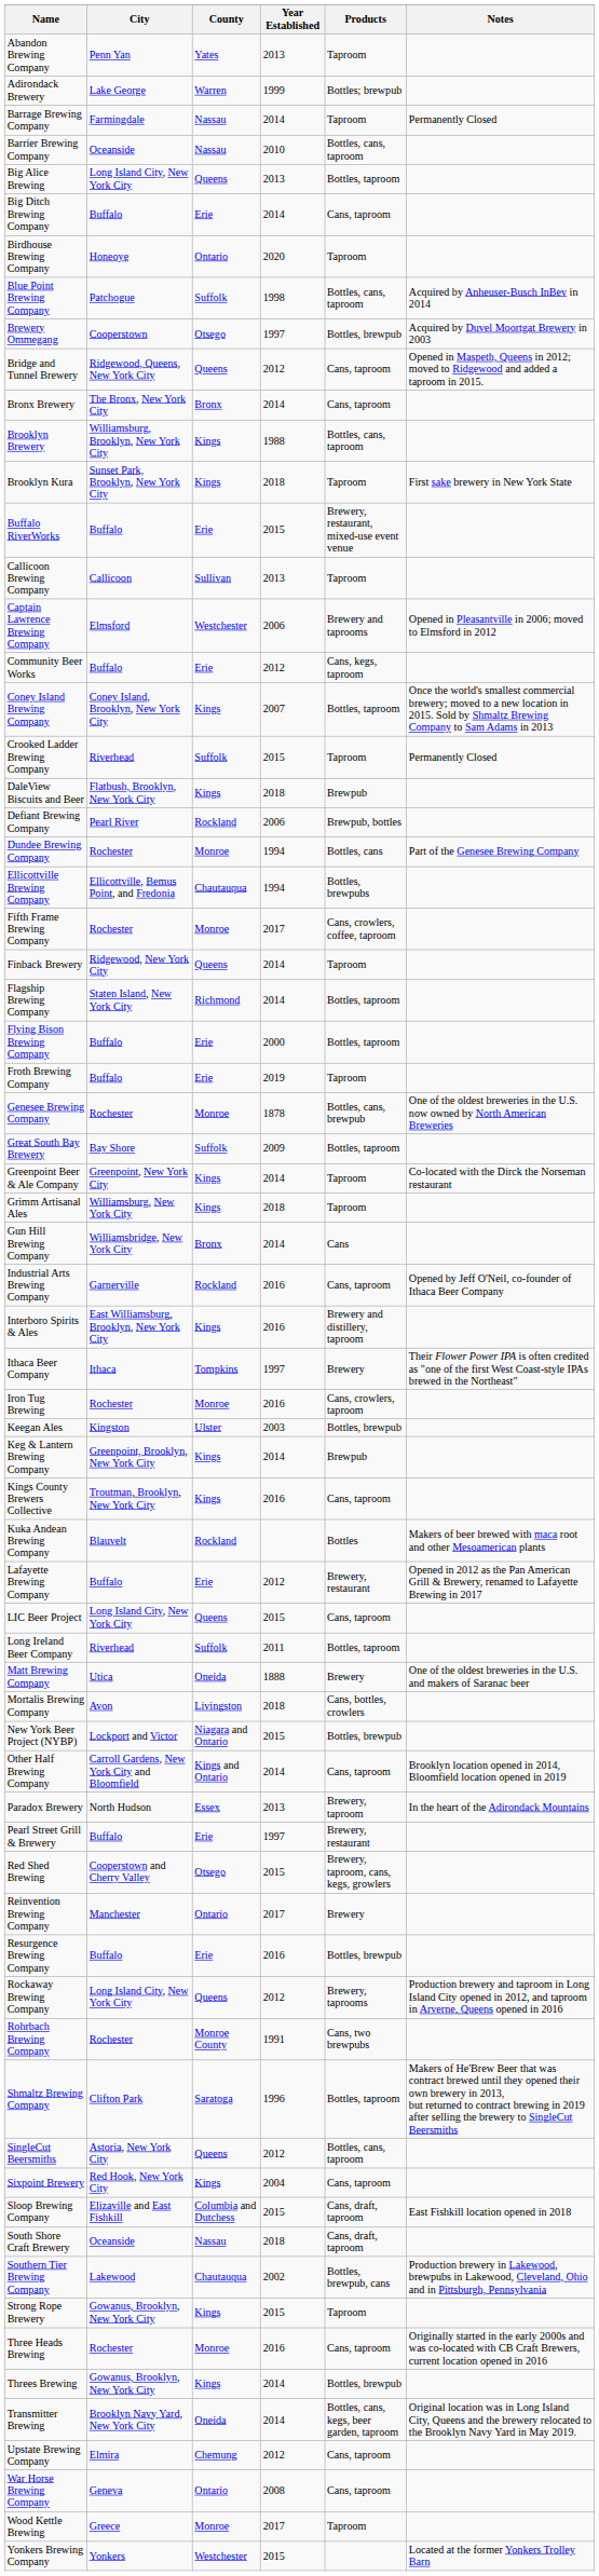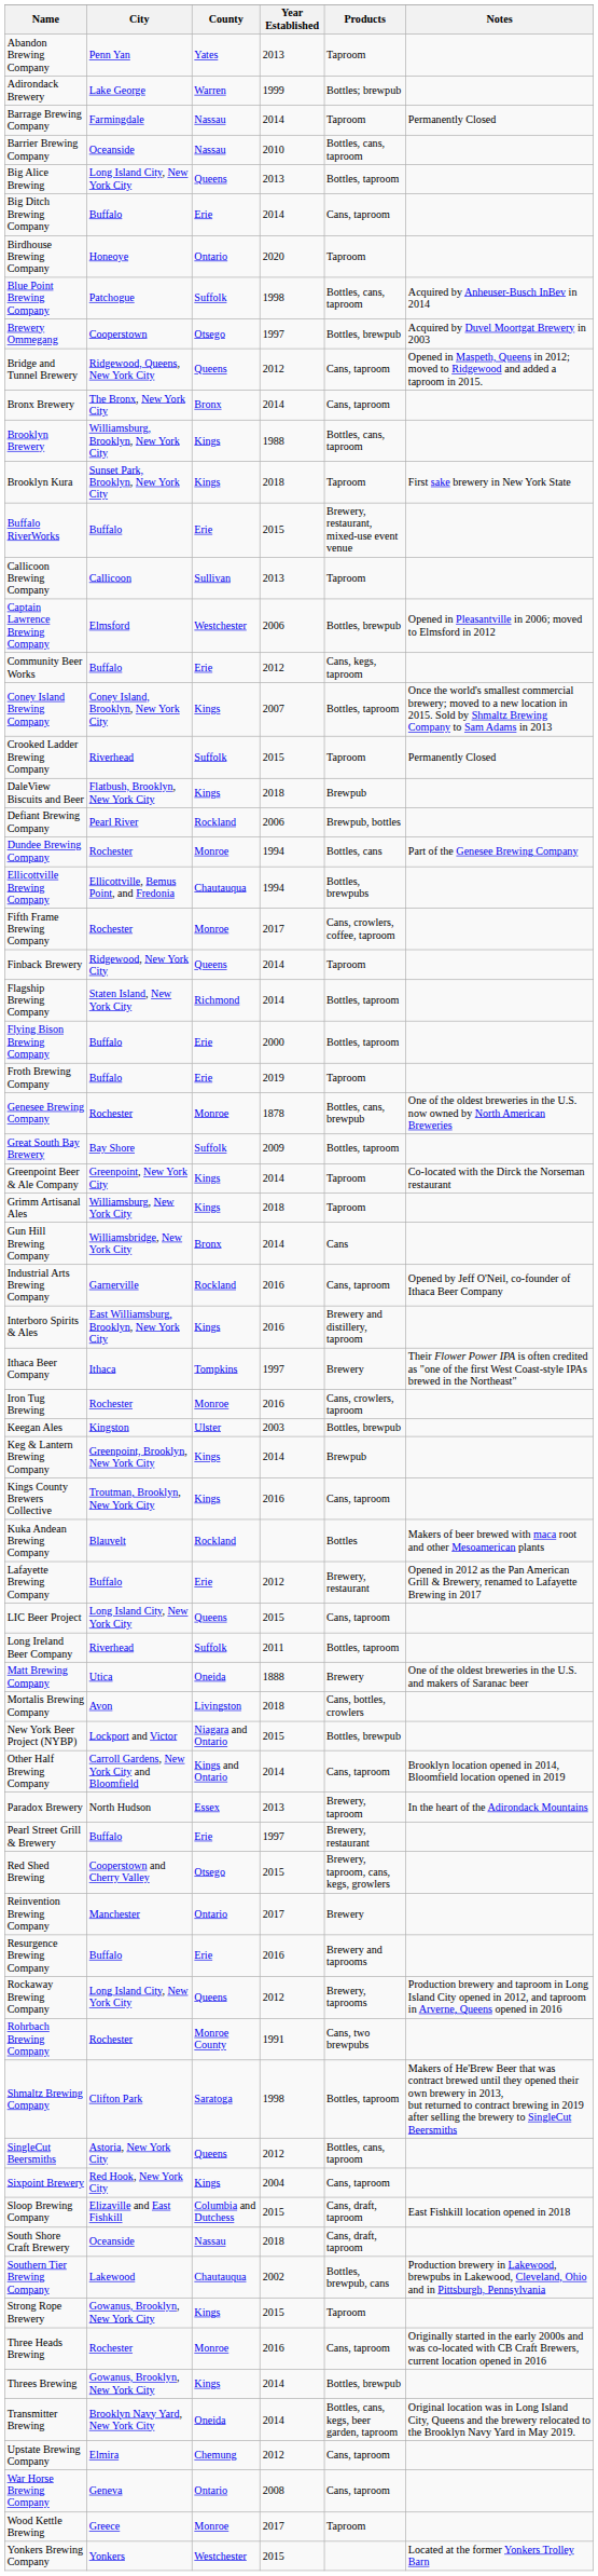 <table class="wikitable sortable">
 <tr>
 </tr>
 <tr>
 <th>Name</th>
 <th>City</th>
 <th>County</th>
 <th>Year Established</th>
 <th>Products</th>
 <th>Notes</th>
 </tr>
 <tr>
 <td>Abandon Brewing Company</td>
 <td><a href='#'>Penn Yan</a></td>
 <td><a href='#'>Yates</a></td>
 <td>2013</td>
 <td>Taproom</td>
 <td></td>
 </tr>
 <tr>
 <td>Adirondack Brewery</td>
 <td><a href='#'>Lake George</a></td>
 <td><a href='#'>Warren</a></td>
 <td>1999</td>
 <td>Bottles; brewpub</td>
 <td></td>
 </tr>
 <tr>
 <td>Barrage Brewing Company</td>
 <td><a href='#'>Farmingdale</a></td>
 <td><a href='#'>Nassau</a></td>
 <td>2014</td>
 <td>Taproom</td>
 <td>Permanently Closed</td>
 </tr>
 <tr>
 <td>Barrier Brewing Company</td>
 <td><a href='#'>Oceanside</a></td>
 <td><a href='#'>Nassau</a></td>
 <td>2010</td>
 <td>Bottles, cans, taproom</td>
 <td></td>
 </tr>
 <tr>
 <td>Big Alice Brewing</td>
 <td data-sort-value="New York City"><a href='#'>Long Island City</a>, <a href='#'>New York City</a></td>
 <td><a href='#'>Queens</a></td>
 <td>2013</td>
 <td>Bottles, taproom</td>
 <td></td>
 </tr>
 <tr>
 <td>Big Ditch Brewing Company</td>
 <td><a href='#'>Buffalo</a></td>
 <td><a href='#'>Erie</a></td>
 <td>2014</td>
 <td>Cans, taproom</td>
 <td></td>
 </tr>
 <tr>
 <td>Birdhouse Brewing Company</td>
 <td><a href='#'>Honeoye</a></td>
 <td><a href='#'>Ontario</a></td>
 <td>2020</td>
 <td>Taproom</td>
 <td></td>
 </tr>
 <tr>
 <td><a href='#'>Blue Point Brewing Company</a></td>
 <td><a href='#'>Patchogue</a></td>
 <td><a href='#'>Suffolk</a></td>
 <td>1998</td>
 <td>Bottles, cans, taproom</td>
 <td>Acquired by <a href='#'>Anheuser-Busch InBev</a> in 2014</td>
 </tr>
 <tr>
 <td><a href='#'>Brewery Ommegang</a></td>
 <td><a href='#'>Cooperstown</a></td>
 <td><a href='#'>Otsego</a></td>
 <td>1997</td>
 <td>Bottles, brewpub</td>
 <td>Acquired by <a href='#'>Duvel Moortgat Brewery</a> in 2003</td>
 </tr>
 <tr>
 <td>Bridge and Tunnel Brewery</td>
 <td data-sort-value="New York City"><a href='#'>Ridgewood, Queens</a>, <a href='#'>New York City</a></td>
 <td><a href='#'>Queens</a></td>
 <td>2012</td>
 <td>Cans, taproom</td>
 <td>Opened in <a href='#'>Maspeth, Queens</a> in 2012; moved to <a href='#'>Ridgewood</a> and added a taproom in 2015.</td>
 </tr>
 <tr>
 <td>Bronx Brewery</td>
 <td data-sort-value="New York City"><a href='#'>The Bronx</a>, <a href='#'>New York City</a></td>
 <td><a href='#'>Bronx</a></td>
 <td>2014</td>
 <td>Cans, taproom</td>
 <td></td>
 </tr>
 <tr>
 <td><a href='#'>Brooklyn Brewery</a></td>
 <td data-sort-value="New York City"><a href='#'>Williamsburg, Brooklyn</a>, <a href='#'>New York City</a></td>
 <td><a href='#'>Kings</a></td>
 <td>1988</td>
 <td>Bottles, cans, taproom</td>
 <td></td>
 </tr>
 <tr>
 <td>Brooklyn Kura</td>
 <td data-sort-value="New York City"><a href='#'>Sunset Park, Brooklyn</a>, <a href='#'>New York City</a></td>
 <td><a href='#'>Kings</a></td>
 <td>2018</td>
 <td>Taproom</td>
 <td>First <a href='#'>sake</a> brewery in New York State</td>
 </tr>
 <tr>
 <td><a href='#'>Buffalo RiverWorks</a></td>
 <td><a href='#'>Buffalo</a></td>
 <td><a href='#'>Erie</a></td>
 <td>2015</td>
 <td>Brewery, restaurant, mixed-use event venue</td>
 <td></td>
 </tr>
 <tr>
 <td>Callicoon Brewing Company</td>
 <td><a href='#'>Callicoon</a></td>
 <td><a href='#'>Sullivan</a></td>
 <td>2013</td>
 <td>Taproom</td>
 <td></td>
 </tr>
 <tr>
 <td><a href='#'>Captain Lawrence Brewing Company</a></td>
 <td><a href='#'>Elmsford</a></td>
 <td><a href='#'>Westchester</a></td>
 <td>2006</td>
-<td>Brewery and taprooms</td>
+<td>Bottles, brewpub</td>
 <td>Opened in <a href='#'>Pleasantville</a> in 2006; moved to Elmsford in 2012</td>
 </tr>
 <tr>
 <td>Community Beer Works</td>
 <td><a href='#'>Buffalo</a></td>
 <td><a href='#'>Erie</a></td>
 <td>2012</td>
 <td>Cans, kegs, taproom</td>
 <td></td>
 </tr>
 <tr>
 <td><a href='#'>Coney Island Brewing Company</a></td>
 <td data-sort-value="New York City"><a href='#'>Coney Island, Brooklyn</a>, <a href='#'>New York City</a></td>
 <td><a href='#'>Kings</a></td>
 <td>2007</td>
 <td>Bottles, taproom</td>
 <td>Once the world's smallest commercial brewery; moved to a new location in 2015. Sold by <a href='#'>Shmaltz Brewing Company</a> to <a href='#'>Sam Adams</a> in 2013</td>
 </tr>
 <tr>
 <td>Crooked Ladder Brewing Company</td>
 <td><a href='#'>Riverhead</a></td>
 <td><a href='#'>Suffolk</a></td>
 <td>2015</td>
 <td>Taproom</td>
 <td>Permanently Closed</td>
 </tr>
 <tr>
 <td>DaleView Biscuits and Beer</td>
 <td data-sort-value="New York City"><a href='#'>Flatbush, Brooklyn</a>, <a href='#'>New York City</a></td>
 <td><a href='#'>Kings</a></td>
 <td>2018</td>
 <td>Brewpub</td>
 <td></td>
 </tr>
 <tr>
 <td>Defiant Brewing Company</td>
 <td><a href='#'>Pearl River</a></td>
 <td><a href='#'>Rockland</a></td>
 <td>2006</td>
 <td>Brewpub, bottles</td>
 </tr>
 <tr>
 <td><a href='#'>Dundee Brewing Company</a></td>
 <td><a href='#'>Rochester</a></td>
 <td><a href='#'>Monroe</a></td>
 <td>1994</td>
 <td>Bottles, cans</td>
 <td>Part of the <a href='#'>Genesee Brewing Company</a></td>
 </tr>
 <tr>
 <td><a href='#'>Ellicottville Brewing Company</a></td>
 <td><a href='#'>Ellicottville</a>, <a href='#'>Bemus Point</a>, and <a href='#'>Fredonia</a></td>
 <td><a href='#'>Chautauqua</a></td>
 <td>1994</td>
 <td>Bottles, brewpubs</td>
 <td></td>
 </tr>
 <tr>
 <td>Fifth Frame Brewing Company</td>
 <td><a href='#'>Rochester</a></td>
 <td><a href='#'>Monroe</a></td>
 <td>2017</td>
 <td>Cans, crowlers, coffee, taproom</td>
 <td></td>
 </tr>
 <tr>
 <td>Finback Brewery</td>
 <td data-sort-value="New York City"><a href='#'>Ridgewood</a>, <a href='#'>New York City</a></td>
 <td><a href='#'>Queens</a></td>
 <td>2014</td>
 <td>Taproom</td>
 <td></td>
 </tr>
 <tr>
 <td>Flagship Brewing Company</td>
 <td data-sort-value="New York City"><a href='#'>Staten Island</a>, <a href='#'>New York City</a></td>
 <td><a href='#'>Richmond</a></td>
 <td>2014</td>
 <td>Bottles, taproom</td>
 <td></td>
 </tr>
 <tr>
 <td><a href='#'>Flying Bison Brewing Company</a></td>
 <td><a href='#'>Buffalo</a></td>
 <td><a href='#'>Erie</a></td>
 <td>2000</td>
 <td>Bottles, taproom</td>
 <td></td>
 </tr>
 <tr>
 <td>Froth Brewing Company</td>
 <td><a href='#'>Buffalo</a></td>
 <td><a href='#'>Erie</a></td>
 <td>2019</td>
 <td>Taproom</td>
 <td></td>
 </tr>
 <tr>
 <td><a href='#'>Genesee Brewing Company</a></td>
 <td><a href='#'>Rochester</a></td>
 <td><a href='#'>Monroe</a></td>
 <td>1878</td>
 <td>Bottles, cans, brewpub</td>
 <td>One of the oldest breweries in the U.S.<br>now owned by <a href='#'>North American Breweries</a></td>
 </tr>
 <tr>
 <td><a href='#'>Great South Bay Brewery</a></td>
 <td><a href='#'>Bay Shore</a></td>
 <td><a href='#'>Suffolk</a></td>
 <td>2009</td>
 <td>Bottles, taproom</td>
 <td></td>
 </tr>
 <tr>
 <td>Greenpoint Beer & Ale Company</td>
 <td data-sort-value="New York City"><a href='#'>Greenpoint</a>, <a href='#'>New York City</a></td>
 <td><a href='#'>Kings</a></td>
 <td>2014</td>
 <td>Taproom</td>
 <td>Co-located with the Dirck the Norseman restaurant</td>
 </tr>
 <tr>
 <td>Grimm Artisanal Ales</td>
 <td data-sort-value="New York City"><a href='#'>Williamsburg</a>, <a href='#'>New York City</a></td>
 <td><a href='#'>Kings</a></td>
 <td>2018</td>
 <td>Taproom</td>
 <td></td>
 </tr>
 <tr>
 <td>Gun Hill Brewing Company</td>
 <td data-sort-value="New York City"><a href='#'>Williamsbridge</a>, <a href='#'>New York City</a></td>
 <td><a href='#'>Bronx</a></td>
 <td>2014</td>
 <td>Cans</td>
 <td></td>
 </tr>
 <tr>
 <td>Industrial Arts Brewing Company</td>
 <td><a href='#'>Garnerville</a></td>
 <td><a href='#'>Rockland</a></td>
 <td>2016</td>
 <td>Cans, taproom</td>
 <td>Opened by Jeff O'Neil, co-founder of Ithaca Beer Company</td>
 </tr>
 <tr>
 <td>Interboro Spirits & Ales</td>
 <td data-sort-value="New York City"><a href='#'>East Williamsburg, Brooklyn</a>, <a href='#'>New York City</a></td>
 <td><a href='#'>Kings</a></td>
 <td>2016</td>
 <td>Brewery and distillery, taproom</td>
 <td></td>
 </tr>
 <tr>
 <td>Ithaca Beer Company</td>
 <td><a href='#'>Ithaca</a></td>
 <td><a href='#'>Tompkins</a></td>
 <td>1997</td>
 <td>Brewery</td>
 <td>Their <em>Flower Power IPA</em> is often credited as "one of the first West Coast-style IPAs brewed in the Northeast"</td>
 </tr>
 <tr>
 <td>Iron Tug Brewing</td>
 <td><a href='#'>Rochester</a></td>
 <td><a href='#'>Monroe</a></td>
 <td>2016</td>
 <td>Cans, crowlers, taproom</td>
 <td></td>
 </tr>
 <tr>
 <td>Keegan Ales</td>
 <td><a href='#'>Kingston</a></td>
 <td><a href='#'>Ulster</a></td>
 <td>2003</td>
 <td>Bottles, brewpub</td>
 <td></td>
 </tr>
 <tr>
 <td>Keg & Lantern Brewing Company</td>
 <td data-sort-value="New York City"><a href='#'>Greenpoint, Brooklyn</a>, <a href='#'>New York City</a></td>
 <td><a href='#'>Kings</a></td>
 <td>2014</td>
 <td>Brewpub</td>
 <td></td>
 </tr>
 <tr>
 <td>Kings County Brewers Collective</td>
 <td data-sort-value="New York City"><a href='#'>Troutman, Brooklyn</a>, <a href='#'>New York City</a></td>
 <td><a href='#'>Kings</a></td>
 <td>2016</td>
 <td>Cans, taproom</td>
 <td></td>
 </tr>
 <tr>
 <td>Kuka Andean Brewing Company</td>
 <td><a href='#'>Blauvelt</a></td>
 <td><a href='#'>Rockland</a></td>
 <td></td>
 <td>Bottles</td>
 <td>Makers of beer brewed with <a href='#'>maca</a> root and other <a href='#'>Mesoamerican</a> plants</td>
 </tr>
 <tr>
 <td>Lafayette Brewing Company</td>
 <td><a href='#'>Buffalo</a></td>
 <td><a href='#'>Erie</a></td>
 <td>2012</td>
 <td>Brewery, restaurant</td>
 <td>Opened in 2012 as the Pan American Grill & Brewery, renamed to Lafayette Brewing in 2017</td>
 </tr>
 <tr>
 <td>LIC Beer Project</td>
 <td><a href='#'>Long Island City</a>, <a href='#'>New York City</a></td>
 <td><a href='#'>Queens</a></td>
 <td>2015</td>
 <td>Cans, taproom</td>
 <td></td>
 </tr>
 <tr>
 <td>Long Ireland Beer Company</td>
 <td><a href='#'>Riverhead</a></td>
 <td><a href='#'>Suffolk</a></td>
 <td>2011</td>
 <td>Bottles, taproom</td>
 <td></td>
 </tr>
 <tr>
 <td><a href='#'>Matt Brewing Company</a></td>
 <td><a href='#'>Utica</a></td>
 <td><a href='#'>Oneida</a></td>
 <td>1888</td>
 <td>Brewery</td>
 <td>One of the oldest breweries in the U.S. and makers of Saranac beer</td>
 </tr>
 <tr>
 <td>Mortalis Brewing Company</td>
 <td><a href='#'>Avon</a></td>
 <td><a href='#'>Livingston</a></td>
 <td>2018</td>
 <td>Cans, bottles, crowlers</td>
 <td></td>
 </tr>
 <tr>
 <td>New York Beer Project (NYBP)</td>
 <td><a href='#'>Lockport</a> and <a href='#'>Victor</a></td>
 <td><a href='#'>Niagara</a> and <a href='#'>Ontario</a></td>
 <td>2015</td>
 <td>Bottles, brewpub</td>
 <td></td>
 </tr>
 <tr>
 <td>Other Half Brewing Company</td>
 <td data-sort-value="New York City"><a href='#'>Carroll Gardens</a>, <a href='#'>New York City</a> and <a href='#'>Bloomfield</a></td>
 <td><a href='#'>Kings</a> and <a href='#'>Ontario</a></td>
 <td>2014</td>
 <td>Cans, taproom</td>
 <td>Brooklyn location opened in 2014, Bloomfield location opened in 2019</td>
 </tr>
 <tr>
 <td>Paradox Brewery</td>
 <td>North Hudson</td>
 <td><a href='#'>Essex</a></td>
 <td>2013</td>
 <td>Brewery, taproom</td>
 <td>In the heart of the <a href='#'>Adirondack Mountains</a></td>
 </tr>
 <tr>
 <td>Pearl Street Grill & Brewery</td>
 <td><a href='#'>Buffalo</a></td>
 <td><a href='#'>Erie</a></td>
 <td>1997</td>
 <td>Brewery, restaurant</td>
 <td></td>
 </tr>
 <tr>
 <td>Red Shed Brewing</td>
 <td><a href='#'>Cooperstown</a> and <a href='#'>Cherry Valley</a></td>
 <td><a href='#'>Otsego</a></td>
 <td>2015</td>
 <td>Brewery, taproom, cans, kegs, growlers</td>
 <td></td>
 </tr>
 <tr>
 <td>Reinvention Brewing Company</td>
 <td><a href='#'>Manchester</a></td>
 <td><a href='#'>Ontario</a></td>
 <td>2017</td>
 <td>Brewery</td>
 <td></td>
 </tr>
 <tr>
 <td>Resurgence Brewing Company</td>
 <td><a href='#'>Buffalo</a></td>
 <td><a href='#'>Erie</a></td>
 <td>2016</td>
-<td>Bottles, brewpub</td>
+<td>Brewery and taprooms</td>
 <td></td>
 </tr>
 <tr>
 <td>Rockaway Brewing Company</td>
 <td data-sort-value="New York City"><a href='#'>Long Island City</a>, <a href='#'>New York City</a></td>
 <td><a href='#'>Queens</a></td>
 <td>2012</td>
 <td>Brewery, taprooms</td>
 <td>Production brewery and taproom in Long Island City opened in 2012, and taproom in <a href='#'>Arverne, Queens</a> opened in 2016</td>
 </tr>
 <tr>
 <td><a href='#'>Rohrbach Brewing Company</a></td>
 <td><a href='#'>Rochester</a></td>
 <td><a href='#'>Monroe County</a></td>
 <td>1991</td>
 <td>Cans, two brewpubs</td>
 <td></td>
 </tr>
 <tr>
 <td><a href='#'>Shmaltz Brewing Company</a></td>
 <td><a href='#'>Clifton Park</a></td>
 <td><a href='#'>Saratoga</a></td>
-<td>1996</td>
+<td>1998</td>
 <td>Bottles, taproom</td>
 <td>Makers of He'Brew Beer that was contract brewed until they opened their own brewery in 2013,<br> but returned to contract brewing in 2019 after selling the brewery to <a href='#'>SingleCut Beersmiths</a></td>
 </tr>
 <tr>
 <td><a href='#'>SingleCut Beersmiths</a></td>
 <td data-sort-value="New York City"><a href='#'>Astoria</a>, <a href='#'>New York City</a></td>
 <td><a href='#'>Queens</a></td>
 <td>2012</td>
 <td>Bottles, cans, taproom</td>
 <td></td>
 </tr>
 <tr>
 <td><a href='#'>Sixpoint Brewery</a></td>
 <td data-sort-value="New York City"><a href='#'>Red Hook</a>, <a href='#'>New York City</a></td>
 <td><a href='#'>Kings</a></td>
 <td>2004</td>
 <td>Cans, taproom</td>
 <td></td>
 </tr>
 <tr>
 <td>Sloop Brewing Company</td>
 <td><a href='#'>Elizaville</a> and <a href='#'>East Fishkill</a></td>
 <td><a href='#'>Columbia</a> and <a href='#'>Dutchess</a></td>
 <td>2015</td>
 <td>Cans, draft, taproom</td>
 <td>East Fishkill location opened in 2018</td>
 </tr>
 <tr>
 <td>South Shore Craft Brewery</td>
 <td><a href='#'>Oceanside</a></td>
 <td><a href='#'>Nassau</a></td>
 <td>2018</td>
 <td>Cans, draft, taproom</td>
 <td></td>
 </tr>
 <tr>
 <td><a href='#'>Southern Tier Brewing Company</a></td>
 <td><a href='#'>Lakewood</a></td>
 <td><a href='#'>Chautauqua</a></td>
 <td>2002</td>
 <td>Bottles, brewpub, cans</td>
 <td>Production brewery in <a href='#'>Lakewood</a>, brewpubs in Lakewood, <a href='#'>Cleveland, Ohio</a> and in <a href='#'>Pittsburgh, Pennsylvania</a></td>
 </tr>
 <tr>
 <td>Strong Rope Brewery</td>
 <td data-sort-value="New York City"><a href='#'>Gowanus, Brooklyn</a>, <a href='#'>New York City</a></td>
 <td><a href='#'>Kings</a></td>
 <td>2015</td>
 <td>Taproom</td>
 <td></td>
 </tr>
 <tr>
 <td>Three Heads Brewing</td>
 <td><a href='#'>Rochester</a></td>
 <td><a href='#'>Monroe</a></td>
 <td>2016</td>
 <td>Cans, taproom</td>
 <td>Originally started in the early 2000s and was co-located with CB Craft Brewers,<br>current location opened in 2016</td>
 </tr>
 <tr>
 <td>Threes Brewing</td>
 <td data-sort-value="New York City"><a href='#'>Gowanus, Brooklyn</a>, <a href='#'>New York City</a></td>
 <td><a href='#'>Kings</a></td>
 <td>2014</td>
 <td>Bottles, brewpub</td>
 <td></td>
 </tr>
 <tr>
 <td>Transmitter Brewing</td>
 <td data-sort-value="New York City"><a href='#'>Brooklyn Navy Yard</a>, <a href='#'>New York City</a></td>
 <td><a href='#'>Oneida</a></td>
 <td>2014</td>
 <td>Bottles, cans, kegs, beer garden, taproom</td>
 <td>Original location was in Long Island City, Queens and the brewery relocated to the Brooklyn Navy Yard in May 2019.</td>
 </tr>
 <tr>
 <td>Upstate Brewing Company</td>
 <td><a href='#'>Elmira</a></td>
 <td><a href='#'>Chemung</a></td>
 <td>2012</td>
 <td>Cans, taproom</td>
 <td></td>
 </tr>
 <tr>
 <td><a href='#'>War Horse Brewing Company</a></td>
 <td><a href='#'>Geneva</a></td>
 <td><a href='#'>Ontario</a></td>
 <td>2008</td>
 <td>Cans, taproom</td>
 <td></td>
 </tr>
 <tr>
 <td>Wood Kettle Brewing</td>
 <td><a href='#'>Greece</a></td>
 <td><a href='#'>Monroe</a></td>
 <td>2017</td>
 <td>Taproom</td>
 <td></td>
 </tr>
 <tr>
 <td>Yonkers Brewing Company</td>
 <td><a href='#'>Yonkers</a></td>
 <td><a href='#'>Westchester</a></td>
 <td>2015</td>
 <td></td>
 <td>Located at the former <a href='#'>Yonkers Trolley Barn</a></td>
 </tr>
 </table>
